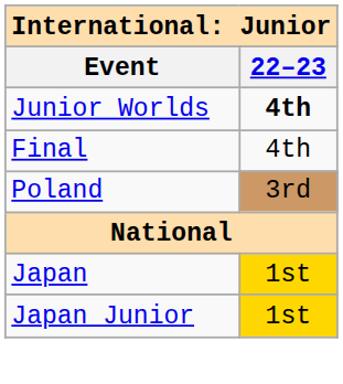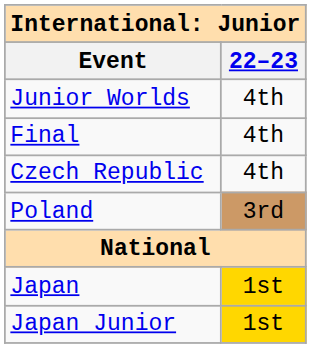 <table class="wikitable" style="text-align:center">
 <tr>
 <th colspan="2" style="background-color: #ffdead; " align="center">International: Junior</th>
 </tr>
 <tr>
 <th>Event</th>
 <th><a href='#'>22–23</a></th>
 </tr>
 <tr>
 <td align=left><a href='#'>Junior Worlds</a></td>
-<td><strong>4th</strong></td>
+<td>4th</td>
 </tr>
 <tr>
 <td align=left> <a href='#'>Final</a></td>
+<td>4th</td>
+</tr>
+<tr>
+<td align=left> <a href='#'>Czech Republic</a></td>
 <td>4th</td>
 </tr>
 <tr>
 <td align=left> <a href='#'>Poland</a></td>
 <td bgcolor=cc9966>3rd</td>
 </tr>
 <tr>
 <th colspan="2" style="background-color: #ffdead; " align="center">National</th>
 </tr>
 <tr>
 <td align="left"><a href='#'>Japan</a></td>
 <td bgcolor=gold>1st</td>
 </tr>
 <tr>
 <td align=left><a href='#'>Japan Junior</a></td>
 <td bgcolor=gold>1st</td>
 </tr>
 </table>
